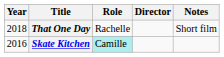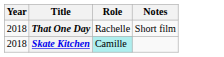 <table class="wikitable plainrowheaders sortable">
 <tr>
 <th scope="col">Year</th>
 <th scope="col">Title</th>
 <th scope="col">Role</th>
-<th scope="col">Director</th>
 <th scope="col" class="unsortable">Notes</th>
 </tr>
 <tr>
 <td>2018</td>
 <th scope="row"><em>That One Day</em></th>
 <td>Rachelle</td>
-<td></td>
 <td>Short film</td>
 </tr>
 <tr>
-<td>2016</td>
+<td>2018</td>
 <th scope="row"><em><a href='#'>Skate Kitchen</a></em></th>
 <td style="background: paleturquoise;">Camille</td>
 <td></td>
-<td></td>
 </tr>
 </table>
